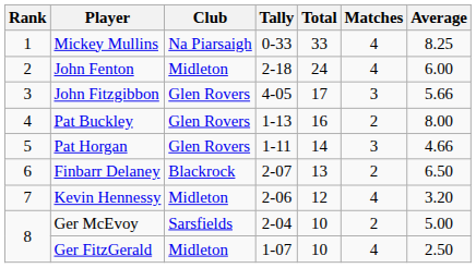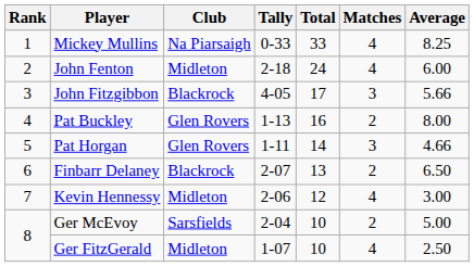 <table class="wikitable">
 <tr>
 <th>Rank</th>
 <th>Player</th>
 <th>Club</th>
 <th>Tally</th>
 <th>Total</th>
 <th>Matches</th>
 <th>Average</th>
 </tr>
 <tr>
 <td rowspan=1 align=center>1</td>
 <td><a href='#'>Mickey Mullins</a></td>
 <td><a href='#'>Na Piarsaigh</a></td>
 <td align=center>0-33</td>
 <td align=center>33</td>
 <td align=center>4</td>
 <td align=center>8.25</td>
 </tr>
 <tr>
 <td rowspan=1 align=center>2</td>
 <td><a href='#'>John Fenton</a></td>
 <td><a href='#'>Midleton</a></td>
 <td align=center>2-18</td>
 <td align=center>24</td>
 <td align=center>4</td>
 <td align=center>6.00</td>
 </tr>
 <tr>
 <td rowspan=1 align=center>3</td>
 <td><a href='#'>John Fitzgibbon</a></td>
-<td><a href='#'>Glen Rovers</a></td>
+<td><a href='#'>Blackrock</a></td>
 <td align=center>4-05</td>
 <td align=center>17</td>
 <td align=center>3</td>
 <td align=center>5.66</td>
 </tr>
 <tr>
 <td rowspan=1 align=center>4</td>
 <td><a href='#'>Pat Buckley</a></td>
 <td><a href='#'>Glen Rovers</a></td>
 <td align=center>1-13</td>
 <td align=center>16</td>
 <td align=center>2</td>
 <td align=center>8.00</td>
 </tr>
 <tr>
 <td rowspan=1 align=center>5</td>
 <td><a href='#'>Pat Horgan</a></td>
 <td><a href='#'>Glen Rovers</a></td>
 <td align=center>1-11</td>
 <td align=center>14</td>
 <td align=center>3</td>
 <td align=center>4.66</td>
 </tr>
 <tr>
 <td rowspan=1 align=center>6</td>
 <td><a href='#'>Finbarr Delaney</a></td>
 <td><a href='#'>Blackrock</a></td>
 <td align=center>2-07</td>
 <td align=center>13</td>
 <td align=center>2</td>
 <td align=center>6.50</td>
 </tr>
 <tr>
 <td rowspan=1 align=center>7</td>
 <td><a href='#'>Kevin Hennessy</a></td>
 <td><a href='#'>Midleton</a></td>
 <td align=center>2-06</td>
 <td align=center>12</td>
 <td align=center>4</td>
-<td align=center>3.20</td>
+<td align=center>3.00</td>
 </tr>
 <tr>
 <td rowspan=2 align=center>8</td>
 <td>Ger McEvoy</td>
 <td><a href='#'>Sarsfields</a></td>
 <td align=center>2-04</td>
 <td align=center>10</td>
 <td align=center>2</td>
 <td align=center>5.00</td>
 </tr>
 <tr>
 <td><a href='#'>Ger FitzGerald</a></td>
 <td><a href='#'>Midleton</a></td>
 <td align=center>1-07</td>
 <td align=center>10</td>
 <td align=center>4</td>
 <td align=center>2.50</td>
 </tr>
 </table>
